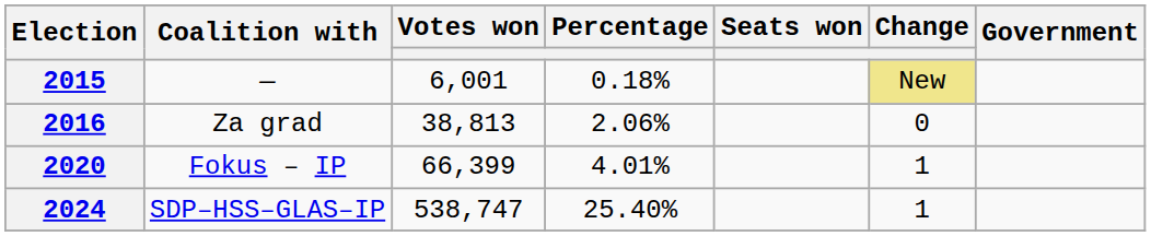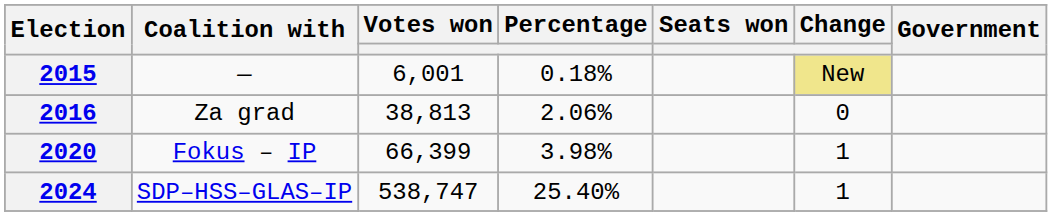 <table class="wikitable" style="text-align: center;">
 <tr>
 <th rowspan=2>Election</th>
 <th rowspan=2>Coalition with</th>
 <th>Votes won</th>
 <th>Percentage</th>
 <th>Seats won</th>
 <th>Change</th>
 <th rowspan=2>Government</th>
 </tr>
 <tr>
 <th colspan="2"></th>
 <th colspan=2></th>
 </tr>
 <tr>
 <th><a href='#'>2015</a></th>
 <td><em>—</em></td>
 <td>6,001</td>
 <td>0.18%</td>
 <td></td>
 <td align=center style="background: khaki;">New</td>
 <td></td>
 </tr>
 <tr>
 <th><a href='#'>2016</a></th>
 <td>Za grad</td>
 <td>38,813</td>
 <td>2.06%</td>
 <td></td>
 <td align=center> 0</td>
 <td></td>
 </tr>
 <tr>
 <th><a href='#'>2020</a></th>
 <td><a href='#'>Fokus</a> – <a href='#'>IP</a></td>
 <td>66,399</td>
-<td>4.01%</td>
+<td>3.98%</td>
 <td></td>
 <td align=center>1</td>
 <td></td>
 </tr>
 <tr>
 <th><a href='#'>2024</a></th>
 <td><a href='#'>SDP–HSS–GLAS–IP</a></td>
 <td>538,747</td>
 <td>25.40%</td>
 <td></td>
 <td align=center>1</td>
 <td></td>
 </tr>
 </table>
